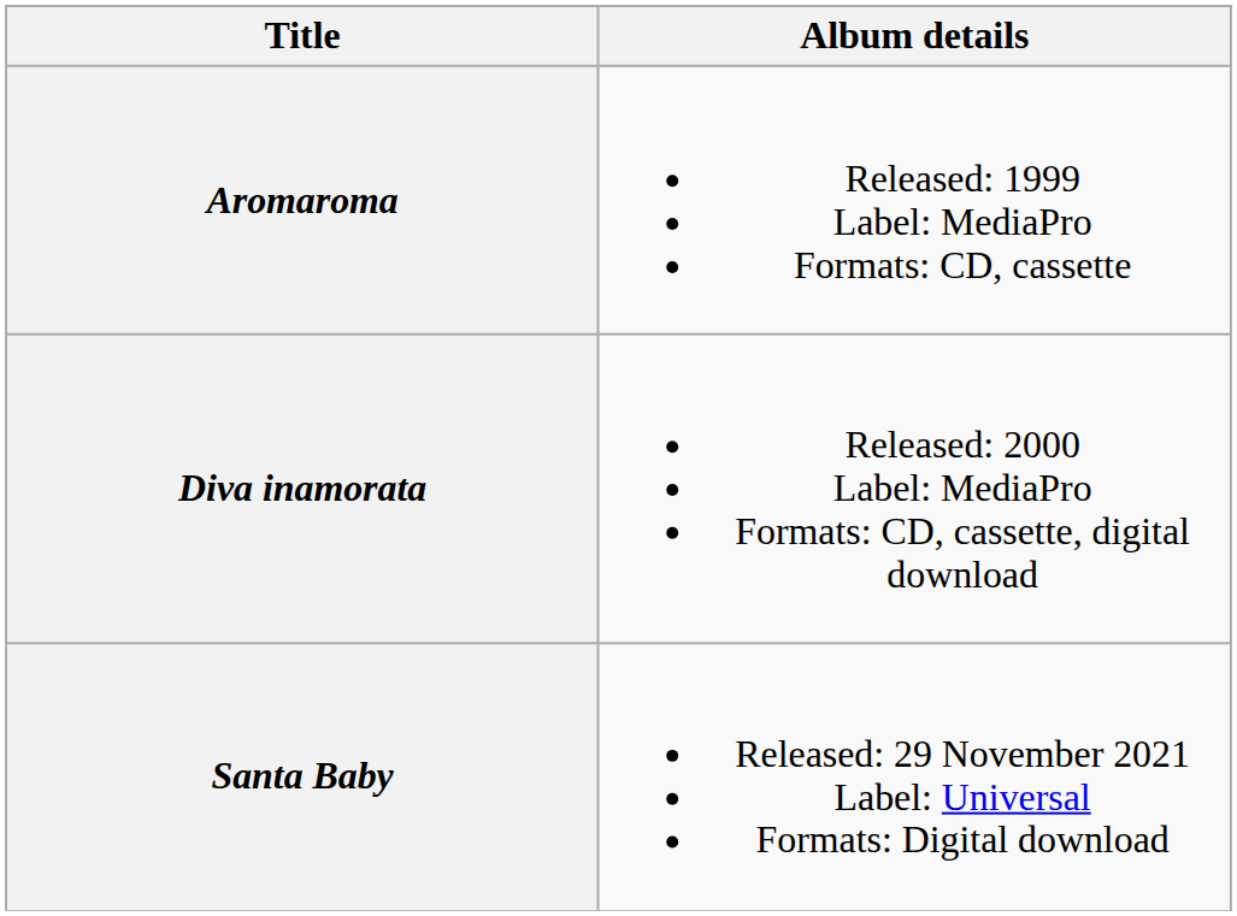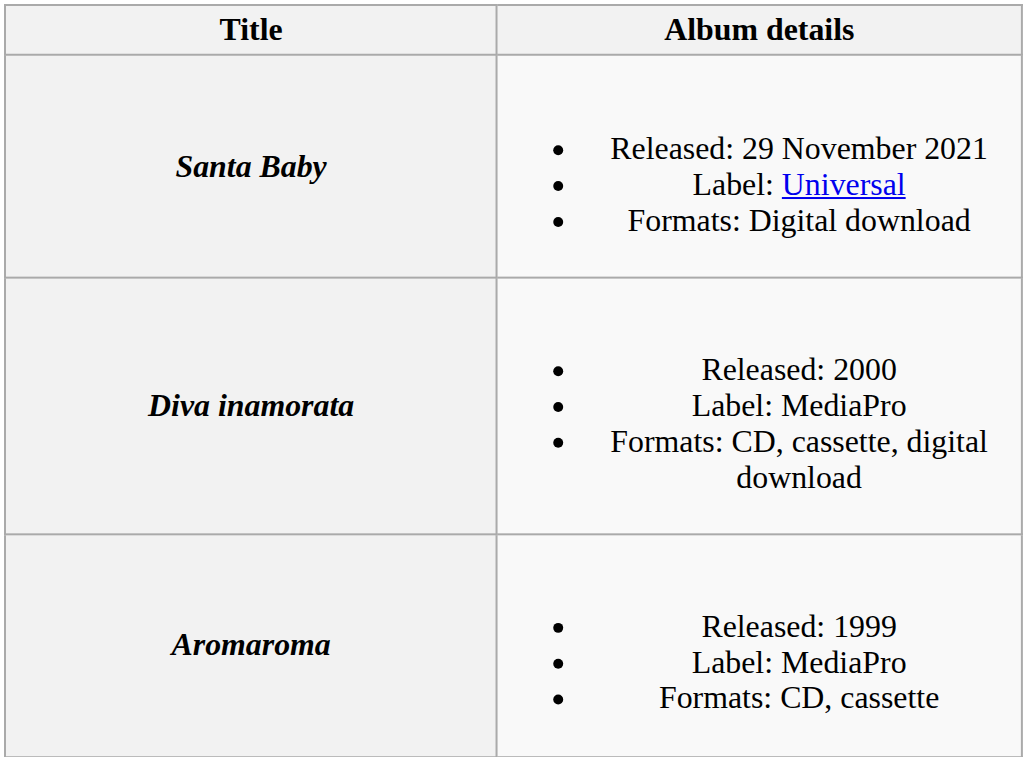 <table class="wikitable plainrowheaders" style="text-align:center;">
 <tr>
 <th scope="col" rowspan="1" style="width:15em;">Title</th>
 <th scope="col" rowspan="1" style="width:16em;">Album details</th>
 </tr>
 <tr>
-<th scope="row"><em>Aromaroma</em></th>
-<td><br><ul><li>Released: 1999</li><li>Label: MediaPro</li><li>Formats: CD, cassette</li></ul></td>
+<th scope="row"><em>Santa Baby</em></th>
+<td><br><ul><li>Released: 29 November 2021</li><li>Label: <a href='#'>Universal</a></li><li>Formats: Digital download</li></ul></td>
 </tr>
 <tr>
 <th scope="row"><em>Diva inamorata</em></th>
 <td><br><ul><li>Released: 2000</li><li>Label: MediaPro</li><li>Formats: CD, cassette, digital download</li></ul></td>
 </tr>
 <tr>
-<th scope="row"><em>Santa Baby</em></th>
-<td><br><ul><li>Released: 29 November 2021</li><li>Label: <a href='#'>Universal</a></li><li>Formats: Digital download</li></ul></td>
+<th scope="row"><em>Aromaroma</em></th>
+<td><br><ul><li>Released: 1999</li><li>Label: MediaPro</li><li>Formats: CD, cassette</li></ul></td>
 </tr>
 </table>
